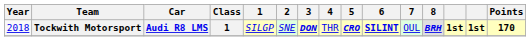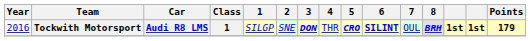 <table class="wikitable" style="text-align:center; font-size:85%">
 <tr>
 <th>Year</th>
 <th>Team</th>
 <th>Car</th>
 <th>Class</th>
 <th>1</th>
 <th>2</th>
 <th>3</th>
 <th>4</th>
 <th>5</th>
 <th>6</th>
 <th>7</th>
 <th>8</th>
 <th></th>
 <th></th>
 <th>Points</th>
 </tr>
 <tr>
-<td><a href='#'>2018</a></td>
+<td><a href='#'>2016</a></td>
 <th>Tockwith Motorsport</th>
 <th><a href='#'>Audi R8 LMS</a></th>
 <th align=center><strong><span>1</span></strong></th>
 <td style="background:#FFFFBF;"><em><a href='#'>SILGP</a></em><br></td>
 <td style="background:#DFFFDF;"><em><a href='#'>SNE</a></em><br></td>
 <td style="background:#FFFFBF;"><strong><em><a href='#'>DON</a></em></strong><br></td>
 <td style="background:#FFFFBF;"><a href='#'>THR</a><br></td>
 <td style="background:#FFFFBF;"><strong><em><a href='#'>CRO</a></em></strong><br></td>
 <td style="background:#FFFFBF;"><strong><a href='#'>SILINT</a><br></strong></td>
 <td style="background:#DFFFDF;"><a href='#'>OUL</a><br></td>
 <td style="background:#DFDFDF;"><strong><em><a href='#'>BRH</a></em></strong><br></td>
 <th style="background:#FFFFBF;">1st</th>
 <th style="background:#FFFFBF;">1st</th>
-<th style="background:#FFFFBF;">170</th>
+<th style="background:#FFFFBF;">179</th>
 </tr>
 <tr>
 </tr>
 </table>
